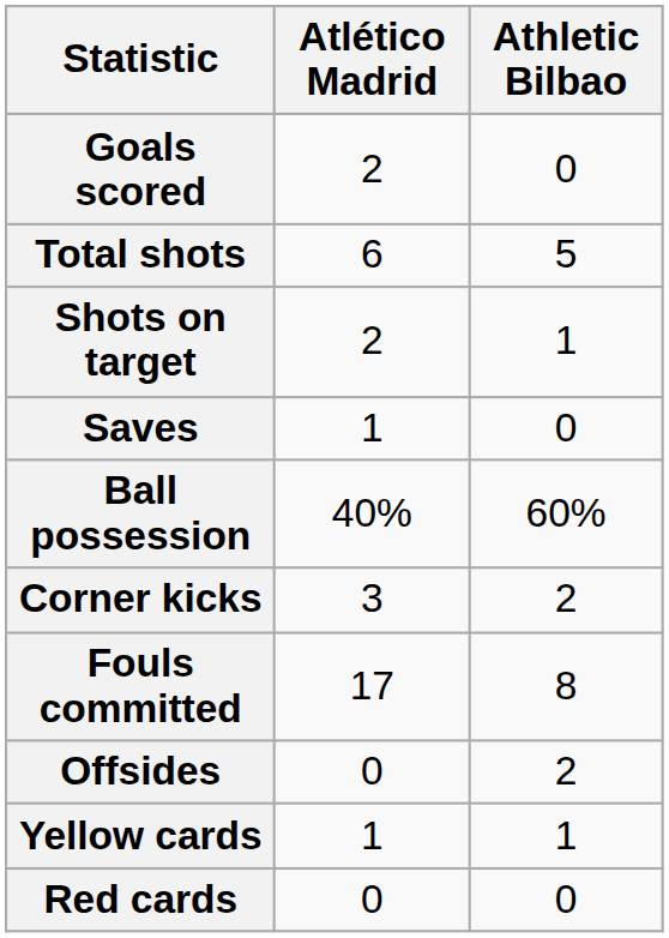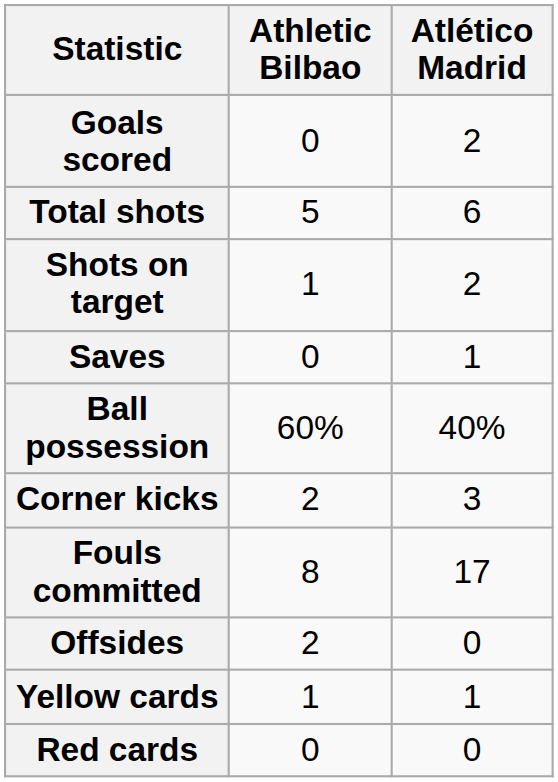 <table class="wikitable plainrowheaders" style="text-align:center">
 <tr>
 <th scope="col" style="width:100px">Statistic</th>
+<th scope="col" style="width:70px">Athletic Bilbao</th>
 <th scope="col" style="width:70px">Atlético Madrid</th>
-<th scope="col" style="width:70px">Athletic Bilbao</th>
 </tr>
 <tr>
 <th scope=row>Goals scored</th>
+<td>0</td>
 <td>2</td>
-<td>0</td>
 </tr>
 <tr>
 <th scope=row>Total shots</th>
+<td>5</td>
 <td>6</td>
-<td>5</td>
 </tr>
 <tr>
 <th scope=row>Shots on target</th>
+<td>1</td>
 <td>2</td>
+</tr>
+<tr>
+<th scope=row>Saves</th>
+<td>0</td>
 <td>1</td>
 </tr>
 <tr>
-<th scope=row>Saves</th>
-<td>1</td>
-<td>0</td>
-</tr>
-<tr>
 <th scope=row>Ball possession</th>
+<td>60%</td>
 <td>40%</td>
-<td>60%</td>
 </tr>
 <tr>
 <th scope=row>Corner kicks</th>
+<td>2</td>
 <td>3</td>
-<td>2</td>
 </tr>
 <tr>
 <th scope=row>Fouls committed</th>
+<td>8</td>
 <td>17</td>
-<td>8</td>
 </tr>
 <tr>
 <th scope=row>Offsides</th>
+<td>2</td>
 <td>0</td>
-<td>2</td>
 </tr>
 <tr>
 <th scope=row>Yellow cards</th>
 <td>1</td>
 <td>1</td>
 </tr>
 <tr>
 <th scope=row>Red cards</th>
 <td>0</td>
 <td>0</td>
 </tr>
 </table>
